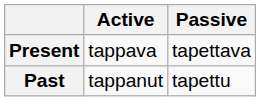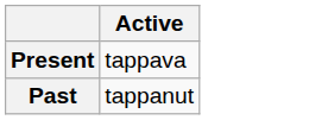 <table border="1" class="wikitable">
 <tr>
 <th></th>
 <th>Active</th>
-<th>Passive</th>
 </tr>
 <tr>
 <th>Present</th>
 <td>tappava</td>
-<td>tapettava</td>
 </tr>
 <tr>
 <th>Past</th>
 <td>tappanut</td>
-<td>tapettu</td>
 </tr>
 </table>
